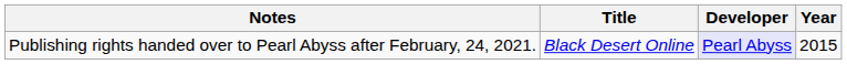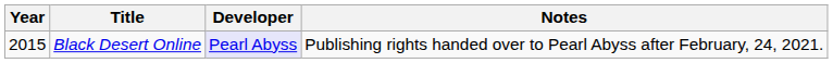 <table class="wikitable">
 <tr>
-<th scope="col">Notes</th>
+<th scope="col">Year</th>
 <th scope="col">Title</th>
 <th scope="col">Developer</th>
-<th scope="col">Year</th>
+<th scope="col">Notes</th>
 </tr>
 <tr>
-<td>Publishing rights handed over to Pearl Abyss after February, 24, 2021.</td>
+<td>2015</td>
 <td><em><a href='#'>Black Desert Online</a></em></td>
 <td style="background: lavender;"><a href='#'>Pearl Abyss</a></td>
-<td>2015</td>
+<td>Publishing rights handed over to Pearl Abyss after February, 24, 2021.</td>
 </tr>
 </table>
